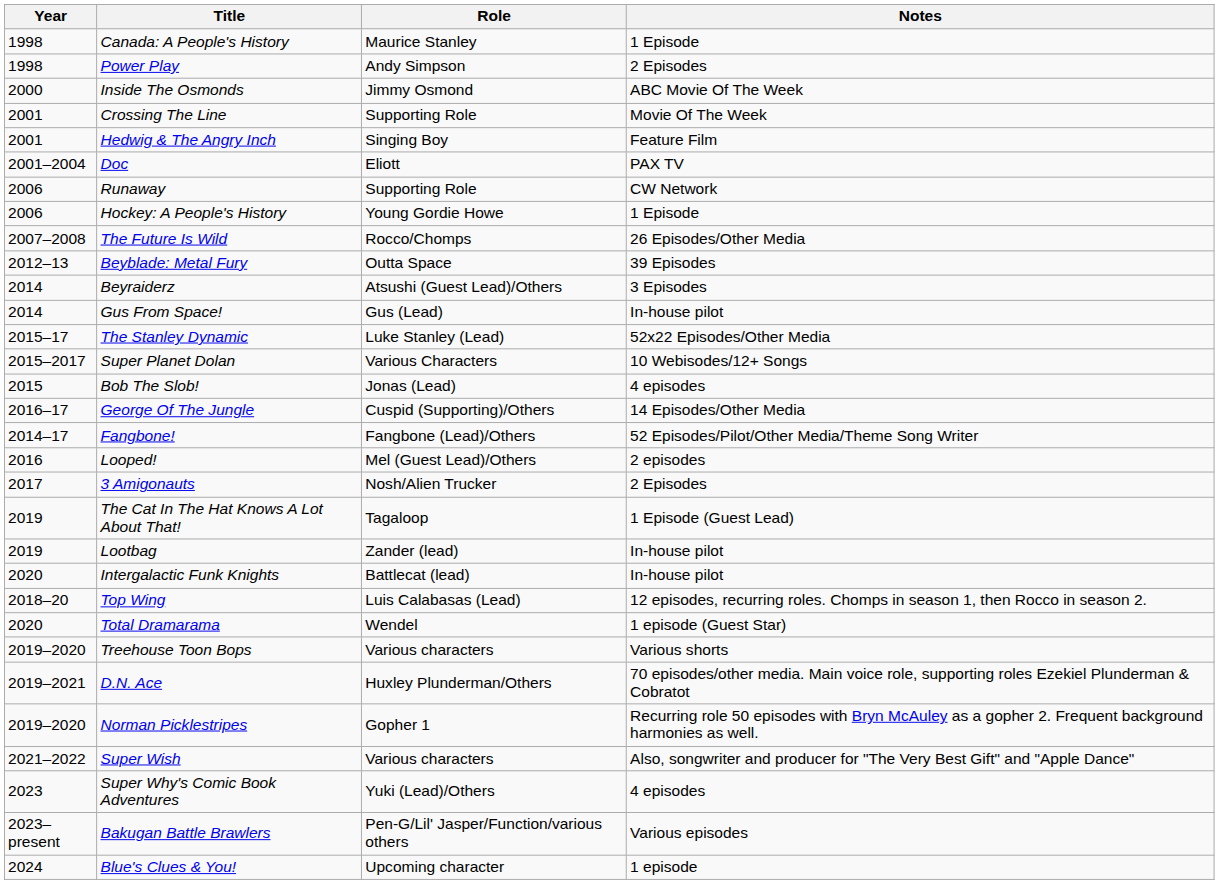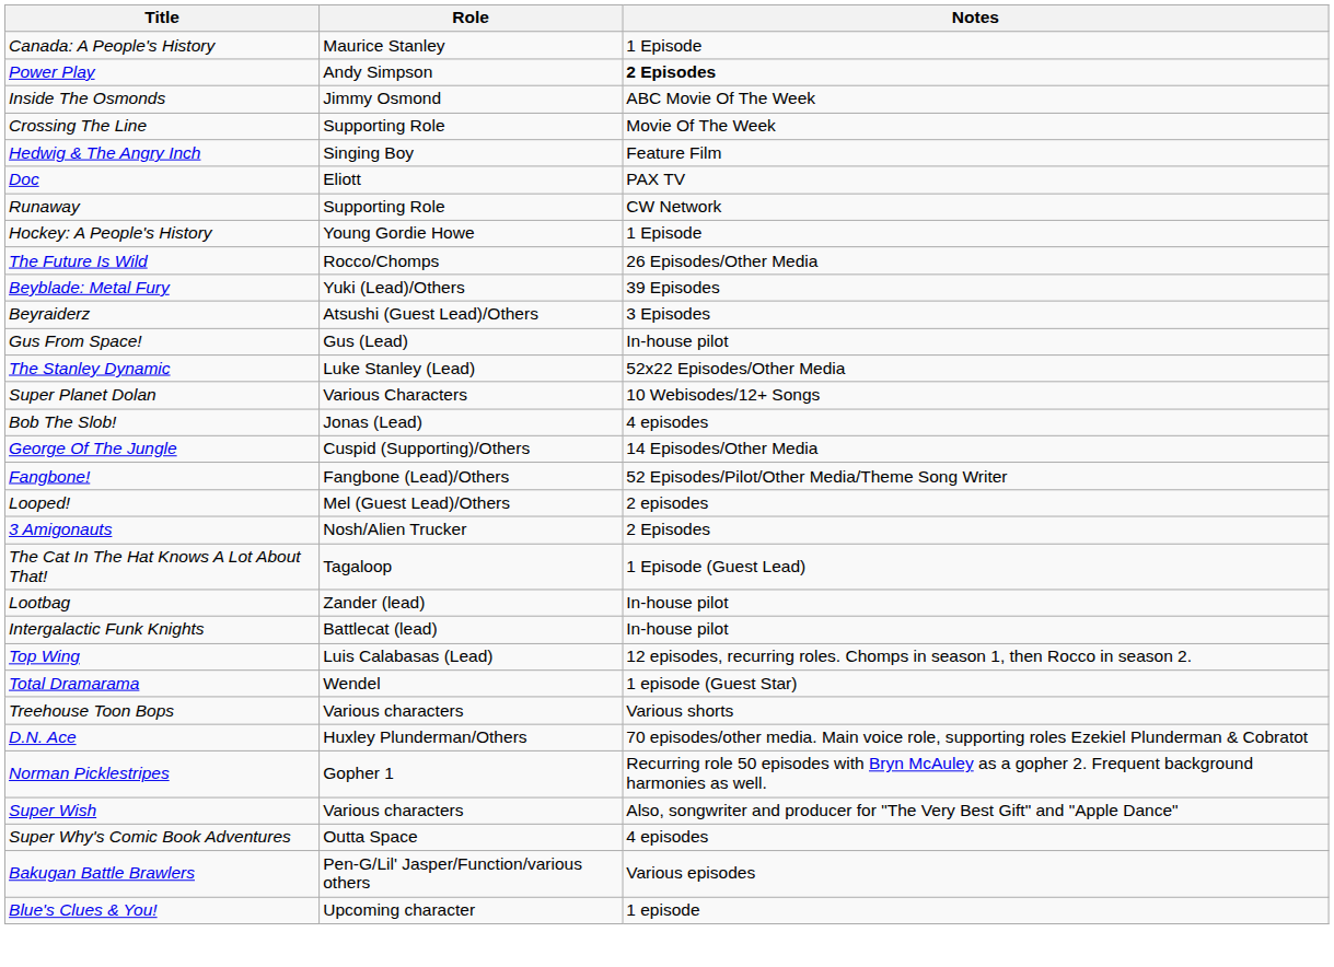 <table class="wikitable sortable">
 <tr>
-<th>Year</th>
 <th>Title</th>
 <th>Role</th>
 <th class="unsortable">Notes</th>
 </tr>
 <tr>
-<td>1998</td>
 <td><em>Canada: A People's History</em></td>
 <td>Maurice Stanley</td>
 <td>1 Episode</td>
 </tr>
 <tr>
-<td>1998</td>
 <td><em><a href='#'>Power Play</a></em></td>
 <td>Andy Simpson</td>
-<td>2 Episodes</td>
+<td><strong>2 Episodes</strong></td>
 </tr>
 <tr>
-<td>2000</td>
 <td><em>Inside The Osmonds</em></td>
 <td>Jimmy Osmond</td>
 <td>ABC Movie Of The Week</td>
 </tr>
 <tr>
-<td>2001</td>
 <td><em>Crossing The Line</em></td>
 <td>Supporting Role</td>
 <td>Movie Of The Week</td>
 </tr>
 <tr>
-<td>2001</td>
 <td><em><a href='#'>Hedwig & The Angry Inch</a></em></td>
 <td>Singing Boy</td>
 <td>Feature Film</td>
 </tr>
 <tr>
-<td>2001–2004</td>
 <td><em><a href='#'>Doc</a></em></td>
 <td>Eliott</td>
 <td>PAX TV</td>
 </tr>
 <tr>
-<td>2006</td>
 <td><em>Runaway</em></td>
 <td>Supporting Role</td>
 <td>CW Network</td>
 </tr>
 <tr>
-<td>2006</td>
 <td><em>Hockey: A People's History</em></td>
 <td>Young Gordie Howe</td>
 <td>1 Episode</td>
 </tr>
 <tr>
-<td>2007–2008</td>
 <td data-sort-value="Future Is Wild, The"><em><a href='#'>The Future Is Wild</a></em></td>
 <td>Rocco/Chomps</td>
 <td>26 Episodes/Other Media</td>
 </tr>
 <tr>
-<td>2012–13</td>
 <td><em><a href='#'>Beyblade: Metal Fury</a></em></td>
-<td>Outta Space</td>
+<td>Yuki (Lead)/Others</td>
 <td>39 Episodes</td>
 </tr>
 <tr>
-<td>2014</td>
 <td><em>Beyraiderz</em></td>
 <td>Atsushi (Guest Lead)/Others</td>
 <td>3 Episodes</td>
 </tr>
 <tr>
-<td>2014</td>
 <td><em>Gus From Space!</em></td>
 <td>Gus (Lead)</td>
 <td>In-house pilot</td>
 </tr>
 <tr>
-<td>2015–17</td>
 <td data-sort-value="Stanley Dynamic, The"><em><a href='#'>The Stanley Dynamic</a></em></td>
 <td>Luke Stanley (Lead)</td>
 <td>52x22 Episodes/Other Media</td>
 </tr>
 <tr>
-<td>2015–2017</td>
 <td><em>Super Planet Dolan</em></td>
 <td>Various Characters</td>
 <td>10 Webisodes/12+ Songs</td>
 </tr>
 <tr>
-<td>2015</td>
 <td><em>Bob The Slob!</em></td>
 <td>Jonas (Lead)</td>
 <td>4 episodes</td>
 </tr>
 <tr>
-<td>2016–17</td>
 <td><em><a href='#'>George Of The Jungle</a></em></td>
 <td>Cuspid (Supporting)/Others</td>
 <td>14 Episodes/Other Media</td>
 </tr>
 <tr>
-<td>2014–17</td>
 <td><em><a href='#'>Fangbone!</a></em></td>
 <td>Fangbone (Lead)/Others</td>
 <td>52 Episodes/Pilot/Other Media/Theme Song Writer</td>
 </tr>
 <tr>
-<td>2016</td>
 <td><em>Looped!</em></td>
 <td>Mel (Guest Lead)/Others</td>
 <td>2 episodes</td>
 </tr>
 <tr>
-<td>2017</td>
 <td><em><a href='#'>3 Amigonauts</a></em></td>
 <td>Nosh/Alien Trucker</td>
 <td>2 Episodes</td>
 </tr>
 <tr>
-<td>2019</td>
 <td data-sort-value="Cat In The Hat Knows A Lot About That!, The"><em>The Cat In The Hat Knows A Lot About That!</em></td>
 <td>Tagaloop</td>
 <td>1 Episode (Guest Lead)</td>
 </tr>
 <tr>
-<td>2019</td>
 <td><em>Lootbag</em></td>
 <td>Zander (lead)</td>
 <td>In-house pilot</td>
 </tr>
 <tr>
-<td>2020</td>
 <td><em>Intergalactic Funk Knights</em></td>
 <td>Battlecat (lead)</td>
 <td>In-house pilot</td>
 </tr>
 <tr>
-<td>2018–20</td>
 <td><em><a href='#'>Top Wing</a></em></td>
 <td>Luis Calabasas (Lead)</td>
 <td>12 episodes, recurring roles. Chomps in season 1, then Rocco in season 2.</td>
 </tr>
 <tr>
-<td>2020</td>
 <td><em><a href='#'>Total Dramarama</a></em></td>
 <td>Wendel</td>
 <td>1 episode (Guest Star)</td>
 </tr>
 <tr>
-<td>2019–2020</td>
 <td><em>Treehouse Toon Bops</em></td>
 <td>Various characters</td>
 <td>Various shorts</td>
 </tr>
 <tr>
-<td>2019–2021</td>
 <td><em><a href='#'>D.N. Ace</a></em></td>
 <td>Huxley Plunderman/Others</td>
 <td>70 episodes/other media. Main voice role, supporting roles Ezekiel Plunderman & Cobratot</td>
 </tr>
 <tr>
-<td>2019–2020</td>
 <td><em><a href='#'>Norman Picklestripes</a></em></td>
 <td>Gopher 1</td>
 <td>Recurring role 50 episodes with <a href='#'>Bryn McAuley</a> as a gopher 2. Frequent background harmonies as well.</td>
 </tr>
 <tr>
-<td>2021–2022</td>
 <td><em><a href='#'>Super Wish</a></em></td>
 <td>Various characters</td>
 <td>Also, songwriter and producer for "The Very Best Gift" and "Apple Dance"</td>
 </tr>
 <tr>
-<td>2023</td>
 <td><em>Super Why's Comic Book Adventures</em></td>
-<td>Yuki (Lead)/Others</td>
+<td>Outta Space</td>
 <td>4 episodes</td>
 </tr>
 <tr>
-<td>2023–present</td>
 <td><em><a href='#'>Bakugan Battle Brawlers</a></em></td>
 <td>Pen-G/Lil' Jasper/Function/various others</td>
 <td>Various episodes</td>
 </tr>
 <tr>
-<td>2024</td>
 <td><em><a href='#'>Blue's Clues & You!</a></em></td>
 <td>Upcoming character</td>
 <td>1 episode</td>
 </tr>
 </table>
